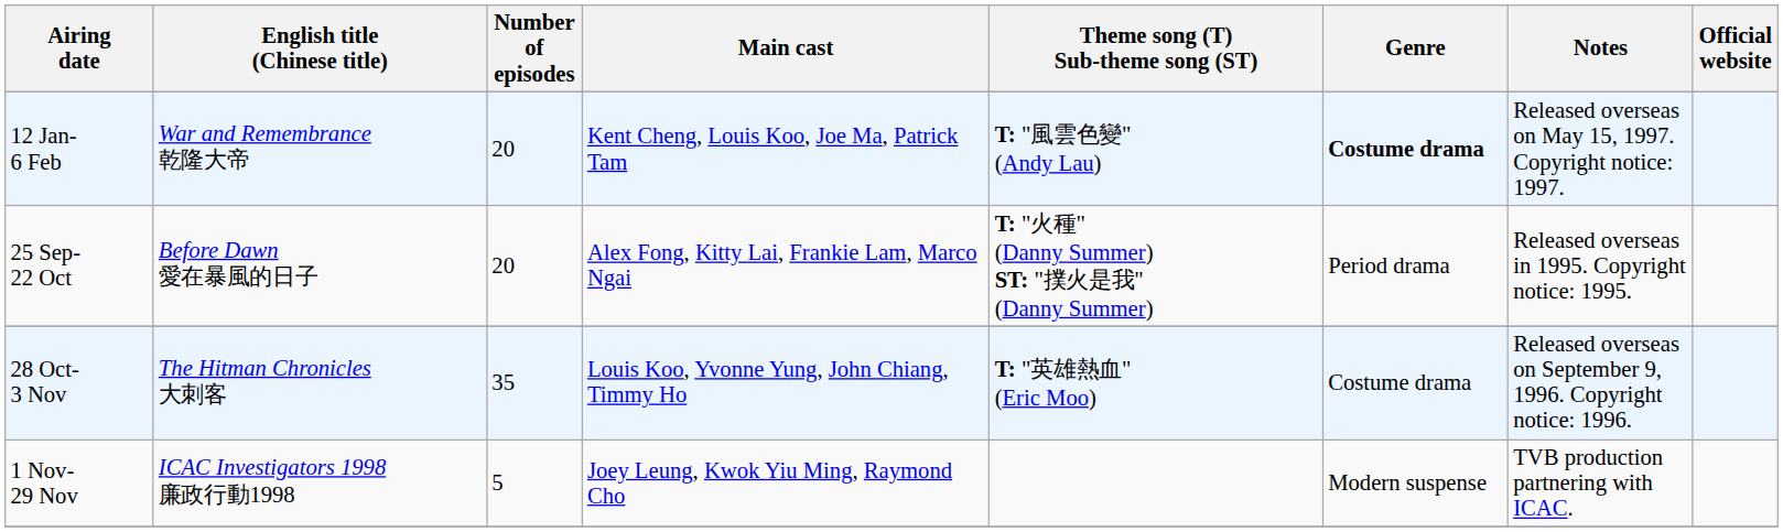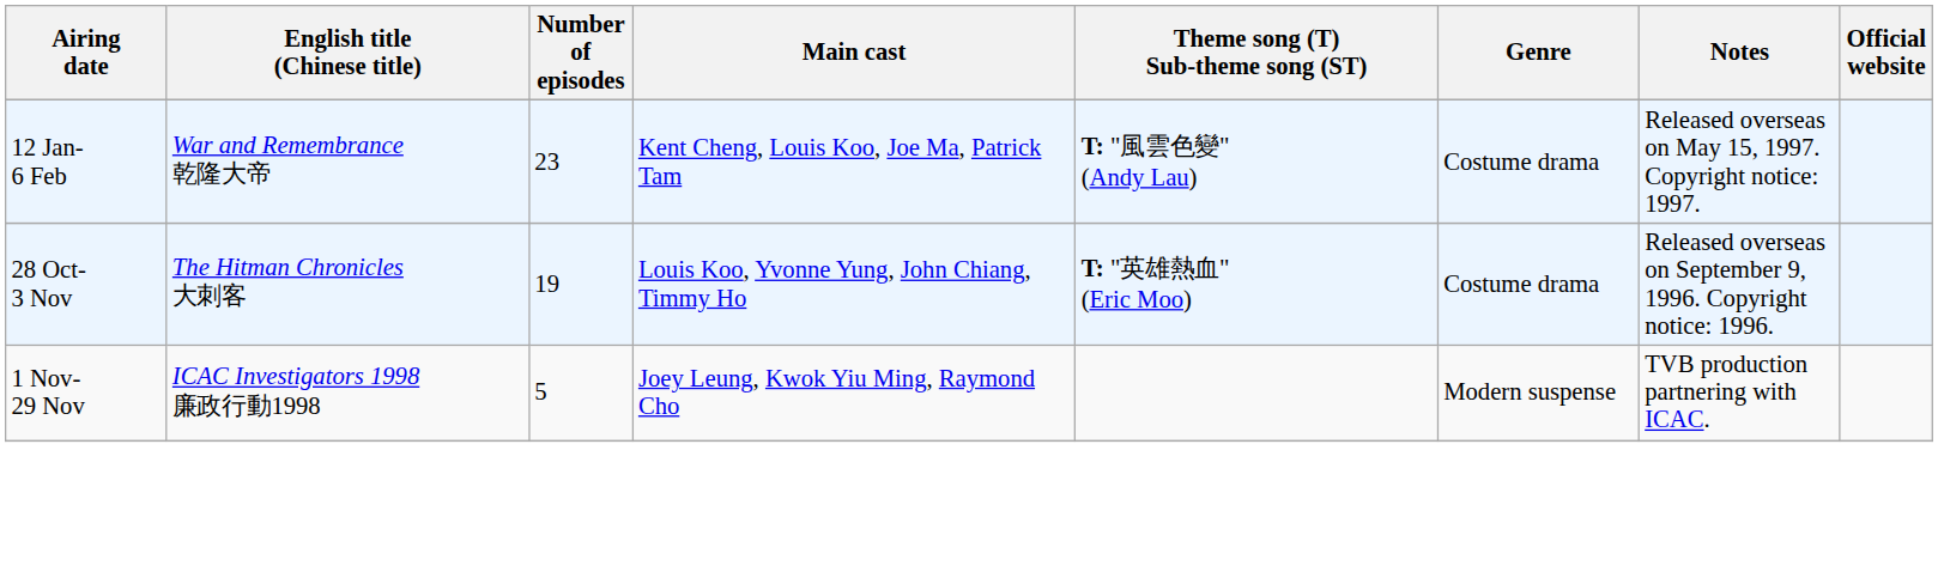 <table class="wikitable">
 <tr>
 <th align=center width=8% bgcolor="silver">Airing<br>date</th>
 <th align=center width=18% bgcolor="silver">English title <br> (Chinese title)</th>
 <th align=center width=5% bgcolor="silver">Number of episodes</th>
 <th align=center width=22% bgcolor="silver">Main cast</th>
 <th align=center width=18% bgcolor="silver">Theme song (T) <br>Sub-theme song (ST)</th>
 <th align=center width=10% bgcolor="silver">Genre</th>
 <th align=center width=10% bgcolor="silver">Notes</th>
 <th align=center width=1% bgcolor="silver">Official website</th>
 </tr>
 <tr>
 </tr>
 <tr ---- bgcolor="#ebf5ff">
 <td>12 Jan- <br> 6 Feb</td>
 <td><em><a href='#'>War and Remembrance</a></em> <br> 乾隆大帝</td>
-<td>20</td>
+<td>23</td>
 <td><a href='#'>Kent Cheng</a>, <a href='#'>Louis Koo</a>, <a href='#'>Joe Ma</a>, <a href='#'>Patrick Tam</a></td>
 <td><strong>T:</strong> "風雲色變" <br> (<a href='#'>Andy Lau</a>)</td>
-<td><strong>Costume drama</strong></td>
+<td>Costume drama</td>
 <td>Released overseas on May 15, 1997. Copyright notice: 1997.</td>
-<td></td>
-</tr>
-<tr>
-<td>25 Sep- <br> 22 Oct</td>
-<td><em><a href='#'>Before Dawn</a></em> <br> 愛在暴風的日子</td>
-<td>20</td>
-<td><a href='#'>Alex Fong</a>, <a href='#'>Kitty Lai</a>, <a href='#'>Frankie Lam</a>, <a href='#'>Marco Ngai</a></td>
-<td><strong>T:</strong> "火種" <br> (<a href='#'>Danny Summer</a>) <br> <strong>ST:</strong> "撲火是我" <br> (<a href='#'>Danny Summer</a>)</td>
-<td>Period drama</td>
-<td>Released overseas in 1995. Copyright notice: 1995.</td>
 <td></td>
 </tr>
 <tr>
 </tr>
 <tr ---- bgcolor="#ebf5ff">
 <td>28 Oct- <br> 3 Nov</td>
 <td><em><a href='#'>The Hitman Chronicles</a></em> <br> 大刺客</td>
-<td>35</td>
+<td>19</td>
 <td><a href='#'>Louis Koo</a>, <a href='#'>Yvonne Yung</a>, <a href='#'>John Chiang</a>, <a href='#'>Timmy Ho</a></td>
 <td><strong>T:</strong> "英雄熱血" <br> (<a href='#'>Eric Moo</a>)</td>
 <td>Costume drama</td>
 <td>Released overseas on September 9, 1996. Copyright notice: 1996.</td>
 <td> </td>
 </tr>
 <tr>
 <td>1 Nov- <br> 29 Nov</td>
 <td><em><a href='#'>ICAC Investigators 1998</a></em> <br> 廉政行動1998</td>
 <td>5</td>
 <td><a href='#'>Joey Leung</a>, <a href='#'>Kwok Yiu Ming</a>, <a href='#'>Raymond Cho</a></td>
 <td></td>
 <td>Modern suspense</td>
 <td>TVB production partnering with <a href='#'>ICAC</a>.</td>
 <td> </td>
 </tr>
 <tr>
 </tr>
 </table>
